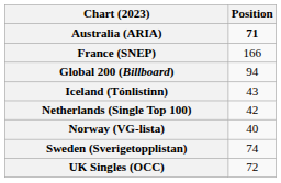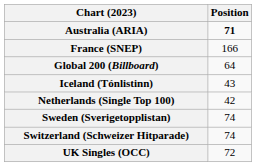 <table class="wikitable sortable plainrowheaders" style="text-align:center">
 <tr>
 <th scope="col" style="width:18em;">Chart (2023)</th>
 <th scope="col">Position</th>
 </tr>
 <tr>
 <th scope="row">Australia (ARIA)</th>
 <td><strong>71</strong></td>
 </tr>
 <tr>
 <th scope="row">France (SNEP)</th>
 <td>166</td>
 </tr>
 <tr>
 <th scope="row">Global 200 (<em>Billboard</em>)</th>
-<td>94</td>
+<td>64</td>
 </tr>
 <tr>
 <th scope="row">Iceland (Tónlistinn)</th>
 <td>43</td>
 </tr>
 <tr>
 <th scope="row">Netherlands (Single Top 100)</th>
 <td>42</td>
 </tr>
 <tr>
-<th scope="row">Norway (VG-lista)</th>
-<td>40</td>
+<th scope="row">Sweden (Sverigetopplistan)</th>
+<td>74</td>
 </tr>
 <tr>
-<th scope="row">Sweden (Sverigetopplistan)</th>
+<th scope="row">Switzerland (Schweizer Hitparade)</th>
 <td>74</td>
 </tr>
 <tr>
 <th scope="row">UK Singles (OCC)</th>
 <td>72</td>
 </tr>
 </table>
